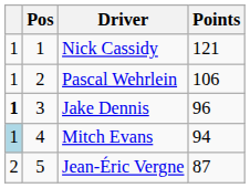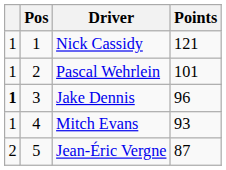 <table class="wikitable" style="font-size: 85%;">
 <tr>
 <th></th>
 <th>Pos</th>
 <th>Driver</th>
 <th>Points</th>
 </tr>
 <tr>
 <td align="left"> 1</td>
 <td align="center">1</td>
 <td> <a href='#'>Nick Cassidy</a></td>
 <td align="left">121</td>
 </tr>
 <tr>
 <td align="left"> 1</td>
 <td align="center">2</td>
 <td> <a href='#'>Pascal Wehrlein</a></td>
-<td align="left">106</td>
+<td align="left">101</td>
 </tr>
 <tr>
 <td align="left"><strong> 1</strong></td>
 <td align="center">3</td>
 <td> <a href='#'>Jake Dennis</a></td>
 <td align="left">96</td>
 </tr>
 <tr>
-<td align="left" style="background: lightblue;"> 1</td>
+<td align="left"> 1</td>
 <td align="center">4</td>
 <td> <a href='#'>Mitch Evans</a></td>
-<td align="left">94</td>
+<td align="left">93</td>
 </tr>
 <tr>
 <td align="left"> 2</td>
 <td align="center">5</td>
 <td> <a href='#'>Jean-Éric Vergne</a></td>
 <td align="left">87</td>
 </tr>
 </table>
